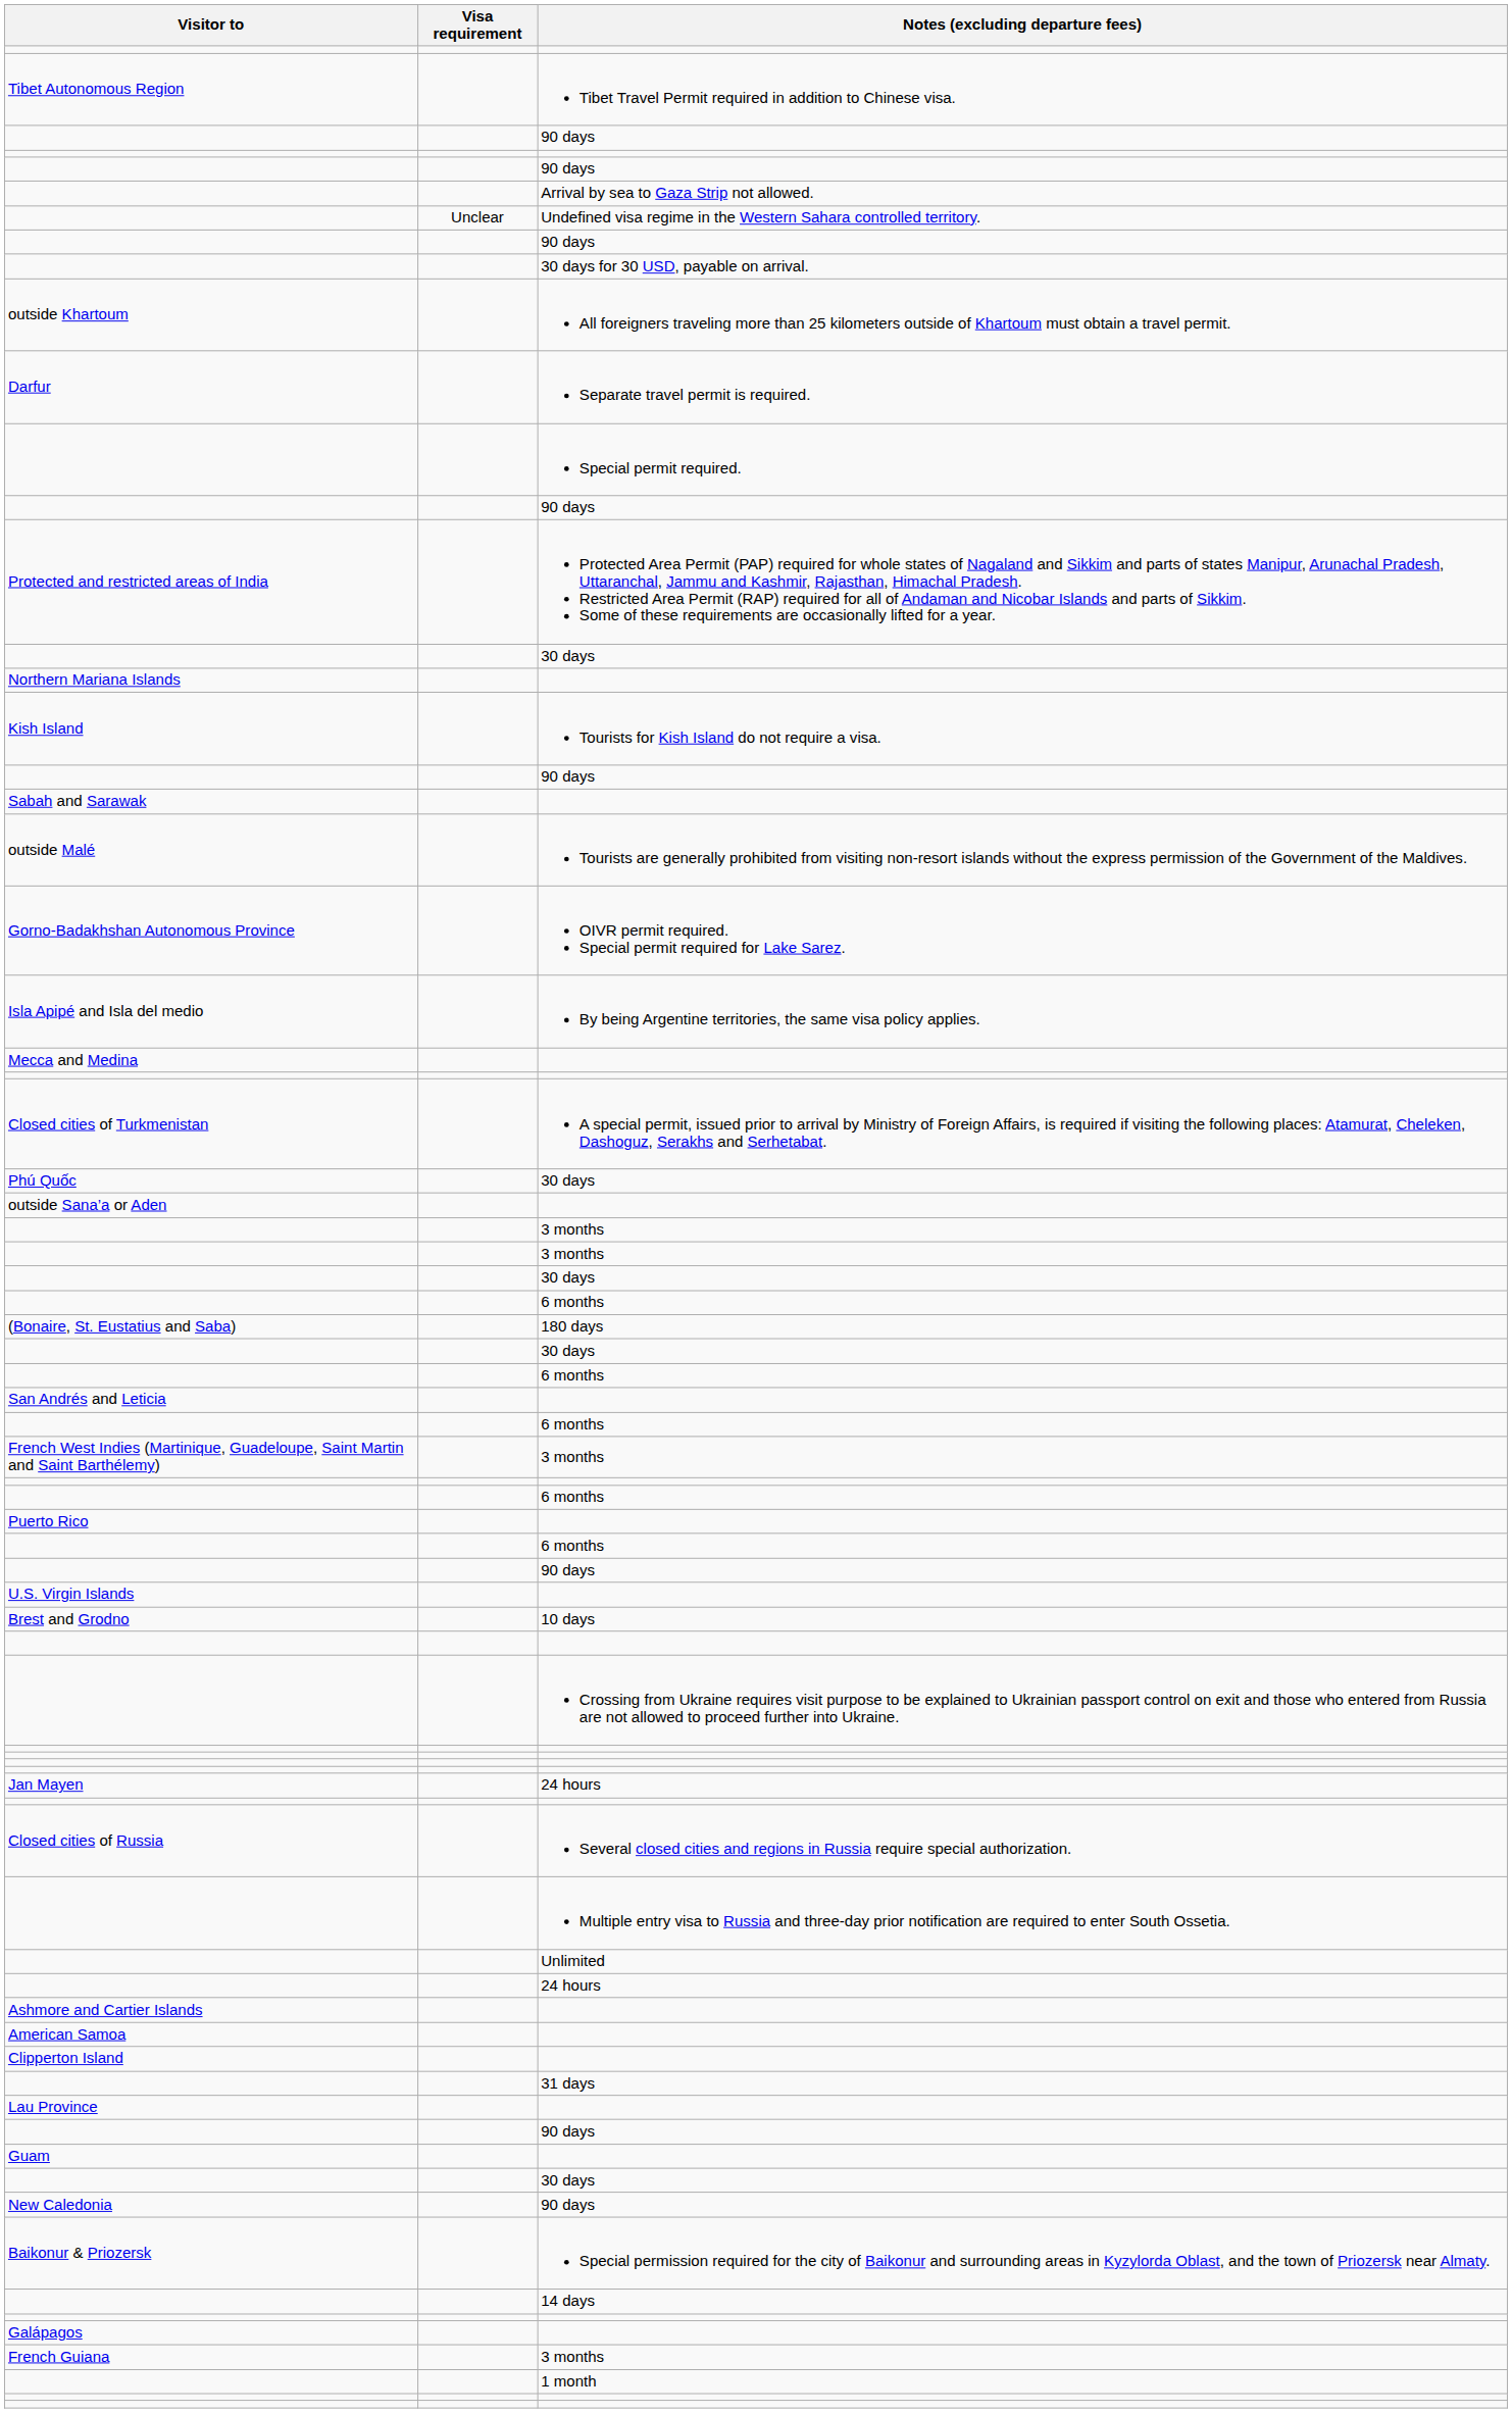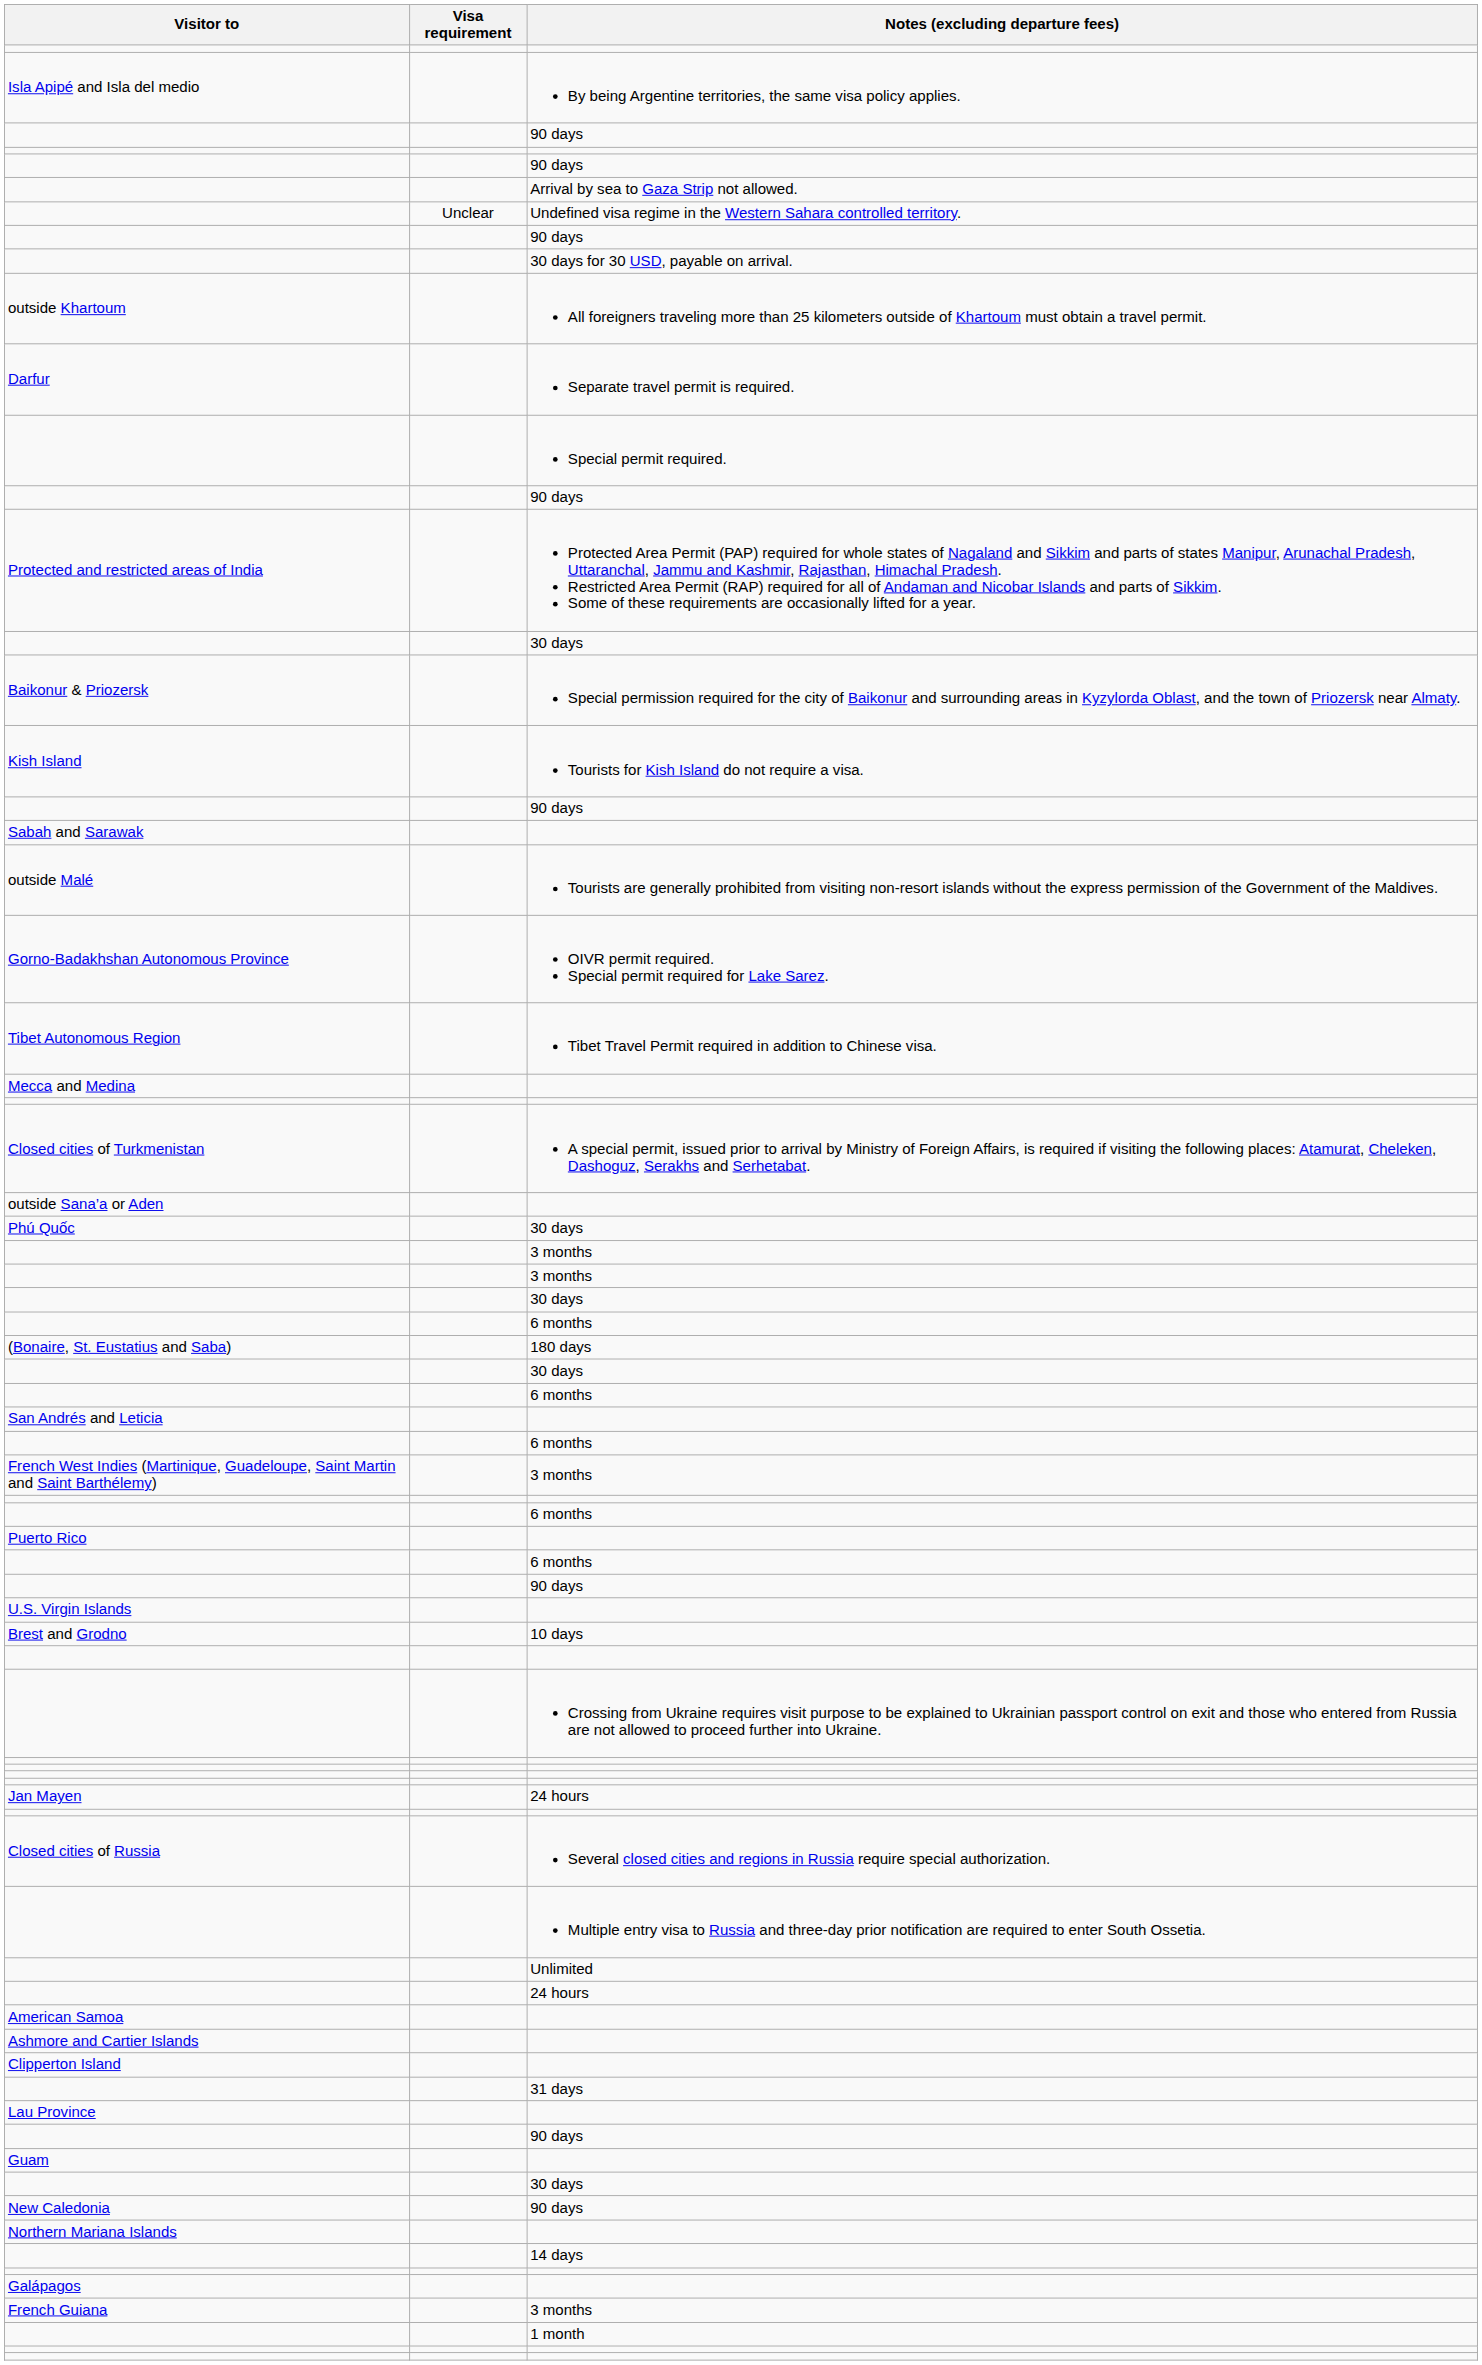 <table class="wikitable sticky-header">
 <tr>
 <th>Visitor to</th>
 <th>Visa requirement</th>
 <th>Notes (excluding departure fees)</th>
 </tr>
 <tr>
 <td></td>
 <td></td>
 <td></td>
 </tr>
 <tr>
-<td> <a href='#'>Tibet Autonomous Region</a></td>
+<td> <a href='#'>Isla Apipé</a> and Isla del medio</td>
 <td></td>
-<td><br><ul><li>Tibet Travel Permit required in addition to Chinese visa.</li></ul></td>
+<td><br><ul><li>By being Argentine territories, the same visa policy applies.</li></ul></td>
 </tr>
 <tr>
 <td></td>
 <td></td>
 <td>90 days</td>
 </tr>
 <tr>
 <td></td>
 <td></td>
 <td></td>
 </tr>
 <tr>
 <td></td>
 <td></td>
 <td data-sort-value="90">90 days</td>
 </tr>
 <tr>
 <td></td>
 <td></td>
 <td>Arrival by sea to <a href='#'>Gaza Strip</a> not allowed.</td>
 </tr>
 <tr>
 <td></td>
 <td align=center>Unclear</td>
 <td>Undefined visa regime in the <a href='#'>Western Sahara controlled territory</a>.</td>
 </tr>
 <tr>
 <td></td>
 <td></td>
 <td data-sort-value="90">90 days</td>
 </tr>
 <tr>
 <td></td>
 <td></td>
 <td>30 days for 30 <a href='#'>USD</a>, payable on arrival.</td>
 </tr>
 <tr>
 <td> outside <a href='#'>Khartoum</a></td>
 <td></td>
 <td><br><ul><li>All foreigners traveling more than 25 kilometers outside of <a href='#'>Khartoum</a> must obtain a travel permit.</li></ul></td>
 </tr>
 <tr>
 <td> <a href='#'>Darfur</a></td>
 <td></td>
 <td><br><ul><li>Separate travel permit is required.</li></ul></td>
 </tr>
 <tr>
 <td></td>
 <td></td>
 <td><br><ul><li>Special permit required.</li></ul></td>
 </tr>
 <tr>
 <td></td>
 <td></td>
 <td data-sort-value="90">90 days</td>
 </tr>
 <tr>
 <td> <a href='#'>Protected and restricted areas of India</a></td>
 <td></td>
 <td><br><ul><li>Protected Area Permit (PAP) required for whole states of <a href='#'>Nagaland</a> and <a href='#'>Sikkim</a> and parts of states <a href='#'>Manipur</a>, <a href='#'>Arunachal Pradesh</a>, <a href='#'>Uttaranchal</a>, <a href='#'>Jammu and Kashmir</a>, <a href='#'>Rajasthan</a>, <a href='#'>Himachal Pradesh</a>.</li><li>Restricted Area Permit (RAP) required for all of <a href='#'>Andaman and Nicobar Islands</a> and parts of <a href='#'>Sikkim</a>.</li><li>Some of these requirements are occasionally lifted for a year.</li></ul></td>
 </tr>
 <tr>
 <td></td>
 <td></td>
 <td>30 days</td>
 </tr>
 <tr>
-<td> <a href='#'>Northern Mariana Islands</a></td>
+<td> <a href='#'>Baikonur</a> & <a href='#'>Priozersk</a></td>
 <td></td>
-<td></td>
+<td><br><ul><li>Special permission required for the city of <a href='#'>Baikonur</a> and surrounding areas in <a href='#'>Kyzylorda Oblast</a>, and the town of <a href='#'>Priozersk</a> near <a href='#'>Almaty</a>.</li></ul></td>
 </tr>
 <tr>
 <td> <a href='#'>Kish Island</a></td>
 <td></td>
 <td><br><ul><li>Tourists for <a href='#'>Kish Island</a> do not require a visa.</li></ul></td>
 </tr>
 <tr>
 <td></td>
 <td></td>
 <td data-sort-value="90">90 days</td>
 </tr>
 <tr>
 <td> <a href='#'>Sabah</a> and <a href='#'>Sarawak</a></td>
 <td></td>
 <td></td>
 </tr>
 <tr>
 <td> outside <a href='#'>Malé</a></td>
 <td></td>
 <td><br><ul><li>Tourists are generally prohibited from visiting non-resort islands without the express permission of the Government of the Maldives.</li></ul></td>
 </tr>
 <tr>
 <td> <a href='#'>Gorno-Badakhshan Autonomous Province</a></td>
 <td></td>
 <td><br><ul><li>OIVR permit required.</li><li>Special permit required for <a href='#'>Lake Sarez</a>.</li></ul></td>
 </tr>
 <tr>
-<td> <a href='#'>Isla Apipé</a> and Isla del medio</td>
+<td> <a href='#'>Tibet Autonomous Region</a></td>
 <td></td>
-<td><br><ul><li>By being Argentine territories, the same visa policy applies.</li></ul></td>
+<td><br><ul><li>Tibet Travel Permit required in addition to Chinese visa.</li></ul></td>
 </tr>
 <tr>
 <td> <a href='#'>Mecca</a> and <a href='#'>Medina</a></td>
 <td></td>
 <td></td>
 </tr>
 <tr>
 <td></td>
 <td></td>
 <td></td>
 </tr>
 <tr>
 <td> <a href='#'>Closed cities</a> of <a href='#'>Turkmenistan</a></td>
 <td></td>
 <td><br><ul><li>A special permit, issued prior to arrival by Ministry of Foreign Affairs, is required if visiting the following places: <a href='#'>Atamurat</a>, <a href='#'>Cheleken</a>, <a href='#'>Dashoguz</a>, <a href='#'>Serakhs</a> and <a href='#'>Serhetabat</a>.</li></ul></td>
 </tr>
 <tr>
+<td> outside <a href='#'>Sana’a</a> or <a href='#'>Aden</a></td>
+<td></td>
+<td></td>
+</tr>
+<tr>
 <td> <a href='#'>Phú Quốc</a></td>
 <td></td>
 <td data-sort-value="30">30 days</td>
-</tr>
-<tr>
-<td> outside <a href='#'>Sana’a</a> or <a href='#'>Aden</a></td>
-<td></td>
-<td></td>
 </tr>
 <tr>
 <td></td>
 <td></td>
 <td>3 months</td>
 </tr>
 <tr>
 <td></td>
 <td></td>
 <td data-sort-value="90">3 months</td>
 </tr>
 <tr>
 <td></td>
 <td></td>
 <td data-sort-value="30">30 days</td>
 </tr>
 <tr>
 <td></td>
 <td></td>
 <td data-sort-value="180">6 months</td>
 </tr>
 <tr>
 <td> (<a href='#'>Bonaire</a>, <a href='#'>St. Eustatius</a> and <a href='#'>Saba</a>)</td>
 <td></td>
 <td data-sort-value="180">180 days</td>
 </tr>
 <tr>
 <td></td>
 <td></td>
 <td data-sort-value="30">30 days</td>
 </tr>
 <tr>
 <td></td>
 <td></td>
 <td data-sort-value="180">6 months</td>
 </tr>
 <tr>
 <td> <a href='#'>San Andrés</a> and <a href='#'>Leticia</a></td>
 <td></td>
 <td></td>
 </tr>
 <tr>
 <td></td>
 <td></td>
 <td data-sort-value="180">6 months</td>
 </tr>
 <tr>
 <td> <a href='#'>French West Indies</a> (<a href='#'>Martinique</a>, <a href='#'>Guadeloupe</a>, <a href='#'>Saint Martin</a> and <a href='#'>Saint Barthélemy</a>)</td>
 <td></td>
 <td data-sort-value="90">3 months</td>
 </tr>
 <tr>
 <td></td>
 <td></td>
 <td></td>
 </tr>
 <tr>
 <td></td>
 <td></td>
 <td data-sort-value="180">6 months</td>
 </tr>
 <tr>
 <td> <a href='#'>Puerto Rico</a></td>
 <td></td>
 <td></td>
 </tr>
 <tr>
 <td></td>
 <td></td>
 <td data-sort-value="180">6 months</td>
 </tr>
 <tr>
 <td></td>
 <td></td>
 <td data-sort-value="90">90 days</td>
 </tr>
 <tr>
 <td> <a href='#'>U.S. Virgin Islands</a></td>
 <td></td>
 <td></td>
 </tr>
 <tr>
 <td> <a href='#'>Brest</a> and <a href='#'>Grodno</a></td>
 <td><br></td>
 <td data-sort-value="10">10 days</td>
 </tr>
 <tr>
 <td></td>
 <td><br></td>
 <td></td>
 </tr>
 <tr>
 <td></td>
 <td><br></td>
 <td><br><ul><li>Crossing from Ukraine requires visit purpose to be explained to Ukrainian passport control on exit and those who entered from Russia are not allowed to proceed further into Ukraine.</li></ul></td>
 </tr>
 <tr>
 <td></td>
 <td></td>
 <td></td>
 </tr>
 <tr>
 <td></td>
 <td></td>
 <td></td>
 </tr>
 <tr>
 <td></td>
 <td></td>
 <td></td>
 </tr>
 <tr>
 <td></td>
 <td></td>
 <td></td>
 </tr>
 <tr>
 <td> <a href='#'>Jan Mayen</a></td>
 <td></td>
 <td data-sort-value="1">24 hours</td>
 </tr>
 <tr>
 <td></td>
 <td></td>
 <td></td>
 </tr>
 <tr>
 <td> <a href='#'>Closed cities</a> of <a href='#'>Russia</a></td>
 <td></td>
 <td><br><ul><li>Several <a href='#'>closed cities and regions in Russia</a> require special authorization.</li></ul></td>
 </tr>
 <tr>
 <td></td>
 <td></td>
 <td><br><ul><li>Multiple entry visa to <a href='#'>Russia</a> and three-day prior notification are required to enter South Ossetia.</li></ul></td>
 </tr>
 <tr>
 <td></td>
 <td></td>
 <td data-sort-value="10000">Unlimited</td>
 </tr>
 <tr>
 <td></td>
 <td></td>
 <td data-sort-value="1">24 hours</td>
 </tr>
 <tr>
-<td> <a href='#'>Ashmore and Cartier Islands</a></td>
+<td> <a href='#'>American Samoa</a></td>
 <td></td>
 <td></td>
 </tr>
 <tr>
-<td> <a href='#'>American Samoa</a></td>
+<td> <a href='#'>Ashmore and Cartier Islands</a></td>
 <td></td>
 <td></td>
 </tr>
 <tr>
 <td> <a href='#'>Clipperton Island</a></td>
 <td></td>
 <td></td>
 </tr>
 <tr>
 <td></td>
 <td></td>
 <td data-sort-value="31">31 days</td>
 </tr>
 <tr>
 <td> <a href='#'>Lau Province</a></td>
 <td></td>
 <td></td>
 </tr>
 <tr>
 <td></td>
 <td></td>
 <td data-sort-value="90">90 days</td>
 </tr>
 <tr>
 <td> <a href='#'>Guam</a></td>
 <td></td>
 <td></td>
 </tr>
 <tr>
 <td></td>
 <td></td>
 <td data-sort-value="30">30 days</td>
 </tr>
 <tr>
 <td> <a href='#'>New Caledonia</a></td>
 <td></td>
 <td data-sort-value="90">90 days</td>
 </tr>
 <tr>
-<td> <a href='#'>Baikonur</a> & <a href='#'>Priozersk</a></td>
+<td> <a href='#'>Northern Mariana Islands</a></td>
 <td></td>
-<td><br><ul><li>Special permission required for the city of <a href='#'>Baikonur</a> and surrounding areas in <a href='#'>Kyzylorda Oblast</a>, and the town of <a href='#'>Priozersk</a> near <a href='#'>Almaty</a>.</li></ul></td>
+<td></td>
 </tr>
 <tr>
 <td></td>
 <td></td>
 <td data-sort-value="14">14 days</td>
 </tr>
 <tr>
 <td></td>
 <td></td>
 <td></td>
 </tr>
 <tr>
 <td> <a href='#'>Galápagos</a></td>
 <td></td>
 <td></td>
 </tr>
 <tr>
 <td> <a href='#'>French Guiana</a></td>
 <td></td>
 <td data-sort-value="90">3 months</td>
 </tr>
 <tr>
 <td></td>
 <td></td>
 <td>1 month</td>
 </tr>
 <tr>
 <td></td>
 <td></td>
 <td></td>
 </tr>
 <tr>
 <td></td>
 <td></td>
 <td></td>
 </tr>
 </table>
